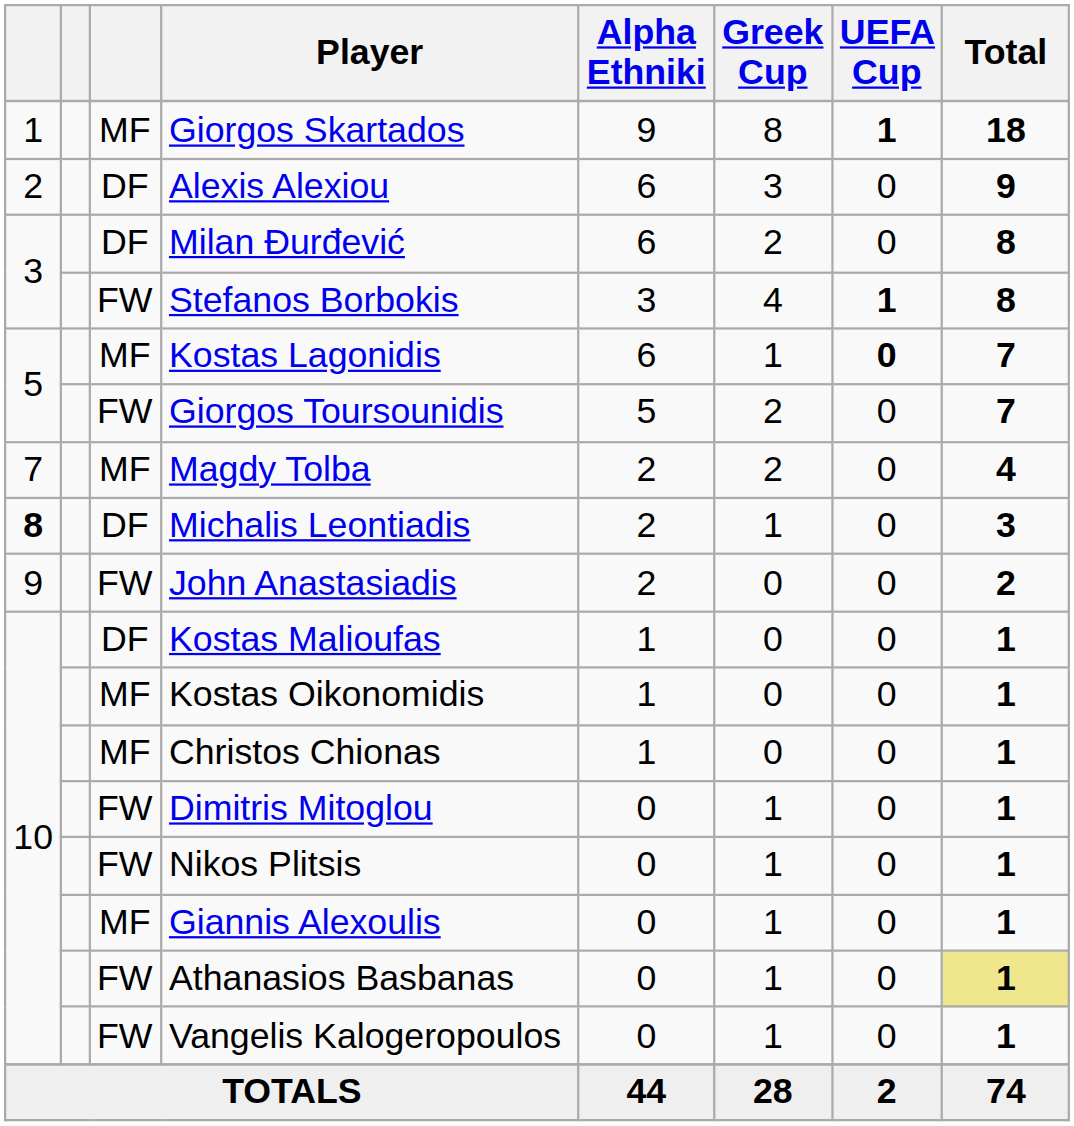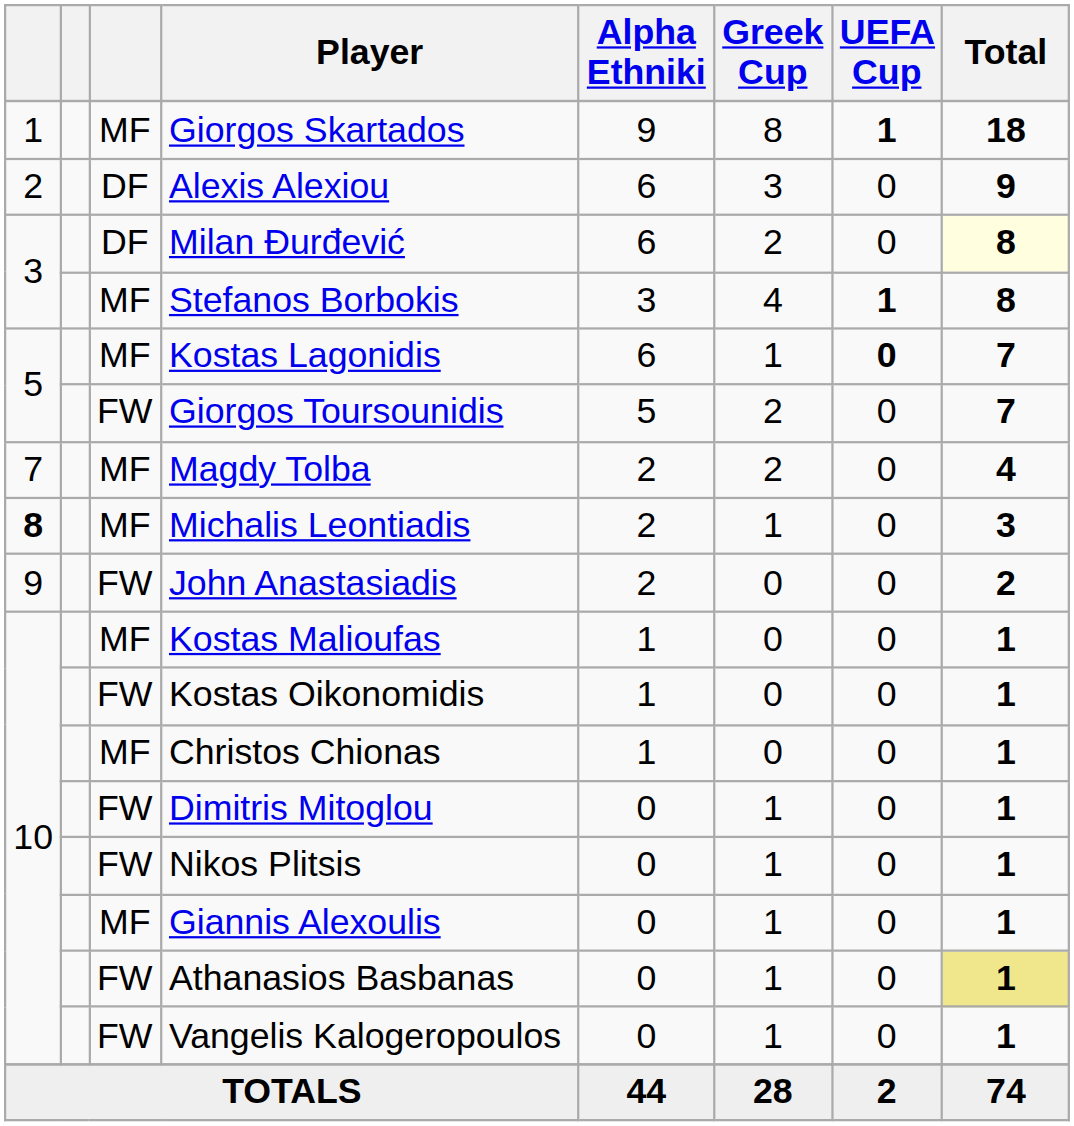 <table class="wikitable sortable" style="text-align:center">
 <tr>
 <th width=5></th>
 <th width=5></th>
 <th width=5></th>
 <th width=180>Player</th>
 <th width=30><a href='#'>Alpha Ethniki</a></th>
 <th width=30><a href='#'>Greek Cup</a></th>
 <th width=30><a href='#'>UEFA Cup</a></th>
 <th width=50>Total</th>
 </tr>
 <tr>
 </tr>
 <tr>
 <td>1</td>
 <td></td>
 <td>MF</td>
 <td align=left> <a href='#'>Giorgos Skartados</a></td>
 <td>9</td>
 <td>8</td>
 <td><strong>1</strong></td>
 <td><strong>18</strong></td>
 </tr>
 <tr>
 <td>2</td>
 <td></td>
 <td>DF</td>
 <td align=left> <a href='#'>Alexis Alexiou</a></td>
 <td>6</td>
 <td>3</td>
 <td>0</td>
 <td><strong>9</strong></td>
 </tr>
 <tr>
 <td rowspan=2>3</td>
 <td></td>
 <td>DF</td>
 <td align=left> <a href='#'>Milan Đurđević</a></td>
 <td>6</td>
 <td>2</td>
 <td>0</td>
-<td><strong>8</strong></td>
+<td style="background: lightyellow;"><strong>8</strong></td>
 </tr>
 <tr>
 <td></td>
-<td>FW</td>
+<td>MF</td>
 <td align=left> <a href='#'>Stefanos Borbokis</a></td>
 <td>3</td>
 <td>4</td>
 <td><strong>1</strong></td>
 <td><strong>8</strong></td>
 </tr>
 <tr>
 <td rowspan=2>5</td>
 <td></td>
 <td>MF</td>
 <td align=left> <a href='#'>Kostas Lagonidis</a></td>
 <td>6</td>
 <td>1</td>
 <td><strong>0</strong></td>
 <td><strong>7</strong></td>
 </tr>
 <tr>
 <td></td>
 <td>FW</td>
 <td align=left> <a href='#'>Giorgos Toursounidis</a></td>
 <td>5</td>
 <td>2</td>
 <td>0</td>
 <td><strong>7</strong></td>
 </tr>
 <tr>
 <td>7</td>
 <td></td>
 <td>MF</td>
 <td align=left> <a href='#'>Magdy Tolba</a></td>
 <td>2</td>
 <td>2</td>
 <td>0</td>
 <td><strong>4</strong></td>
 </tr>
 <tr>
 <td><strong>8</strong></td>
 <td></td>
-<td>DF</td>
+<td>MF</td>
 <td align=left> <a href='#'>Michalis Leontiadis</a></td>
 <td>2</td>
 <td>1</td>
 <td>0</td>
 <td><strong>3</strong></td>
 </tr>
 <tr>
 <td>9</td>
 <td></td>
 <td>FW</td>
 <td align=left> <a href='#'>John Anastasiadis</a></td>
 <td>2</td>
 <td>0</td>
 <td>0</td>
 <td><strong>2</strong></td>
 </tr>
 <tr>
 <td rowspan=8>10</td>
 <td></td>
-<td>DF</td>
+<td>MF</td>
 <td align=left> <a href='#'>Kostas Malioufas</a></td>
 <td>1</td>
 <td>0</td>
 <td>0</td>
 <td><strong>1</strong></td>
 </tr>
 <tr>
 <td></td>
-<td>MF</td>
+<td>FW</td>
 <td align=left> Kostas Oikonomidis</td>
 <td>1</td>
 <td>0</td>
 <td>0</td>
 <td><strong>1</strong></td>
 </tr>
 <tr>
 <td></td>
 <td>MF</td>
 <td align=left> Christos Chionas</td>
 <td>1</td>
 <td>0</td>
 <td>0</td>
 <td><strong>1</strong></td>
 </tr>
 <tr>
 <td></td>
 <td>FW</td>
 <td align=left> <a href='#'>Dimitris Mitoglou</a></td>
 <td>0</td>
 <td>1</td>
 <td>0</td>
 <td><strong>1</strong></td>
 </tr>
 <tr>
 <td></td>
 <td>FW</td>
 <td align=left> Nikos Plitsis</td>
 <td>0</td>
 <td>1</td>
 <td>0</td>
 <td><strong>1</strong></td>
 </tr>
 <tr>
 <td></td>
 <td>MF</td>
 <td align=left> <a href='#'>Giannis Alexoulis</a></td>
 <td>0</td>
 <td>1</td>
 <td>0</td>
 <td><strong>1</strong></td>
 </tr>
 <tr>
 <td></td>
 <td>FW</td>
 <td align=left> Athanasios Basbanas</td>
 <td>0</td>
 <td>1</td>
 <td>0</td>
 <td style="background: khaki;"><strong>1</strong></td>
 </tr>
 <tr>
 <td></td>
 <td>FW</td>
 <td align=left> Vangelis Kalogeropoulos</td>
 <td>0</td>
 <td>1</td>
 <td>0</td>
 <td><strong>1</strong></td>
 </tr>
 <tr>
 </tr>
 <tr bgcolor="#EFEFEF">
 <td colspan=4><strong>TOTALS</strong></td>
 <td><strong>44</strong></td>
 <td><strong>28</strong></td>
 <td><strong>2</strong></td>
 <td><strong>74</strong></td>
 </tr>
 </table>
